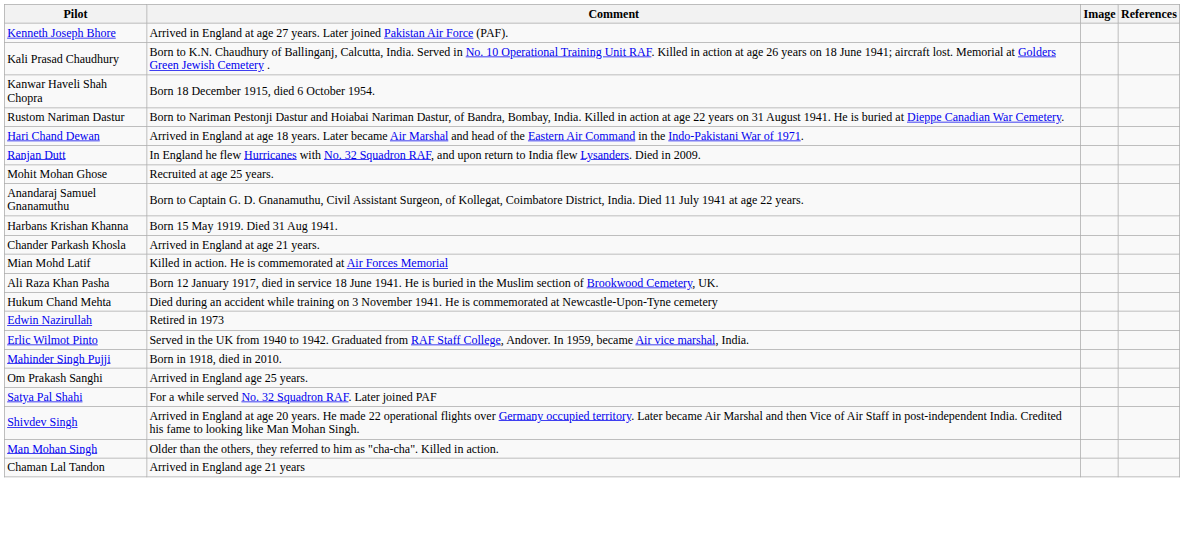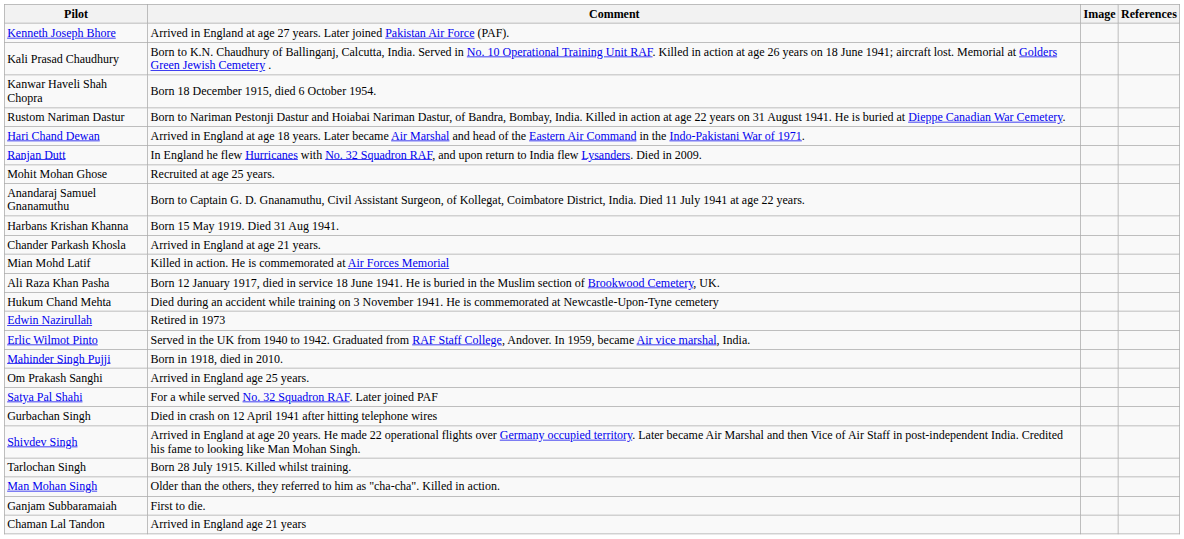 <table class="wikitable">
 <tr>
 <th>Pilot</th>
 <th>Comment</th>
 <th>Image</th>
 <th>References</th>
 </tr>
 <tr>
 <td><a href='#'>Kenneth Joseph Bhore</a></td>
 <td>Arrived in England at age 27 years. Later joined <a href='#'>Pakistan Air Force</a> (PAF).</td>
 <td></td>
 <td></td>
 </tr>
 <tr>
 <td>Kali Prasad Chaudhury</td>
 <td>Born to K.N. Chaudhury of Ballinganj, Calcutta, India. Served in <a href='#'>No. 10 Operational Training Unit RAF</a>. Killed in action at age 26 years on 18 June 1941; aircraft lost. Memorial at <a href='#'>Golders Green Jewish Cemetery</a> .</td>
 <td></td>
 <td></td>
 </tr>
 <tr>
 <td>Kanwar Haveli Shah Chopra</td>
 <td>Born 18 December 1915, died 6 October 1954.</td>
 <td></td>
 <td></td>
 </tr>
 <tr>
 <td>Rustom Nariman Dastur</td>
 <td>Born to Nariman Pestonji Dastur and Hoiabai Nariman Dastur, of Bandra, Bombay, India. Killed in action at age 22 years on 31 August 1941. He is buried at <a href='#'>Dieppe Canadian War Cemetery</a>.</td>
 <td></td>
 <td></td>
 </tr>
 <tr>
 <td><a href='#'>Hari Chand Dewan</a></td>
 <td>Arrived in England at age 18 years. Later became <a href='#'>Air Marshal</a> and head of the <a href='#'>Eastern Air Command</a> in the <a href='#'>Indo-Pakistani War of 1971</a>.</td>
 <td></td>
 <td></td>
 </tr>
 <tr>
 <td><a href='#'>Ranjan Dutt</a></td>
 <td>In England he flew <a href='#'>Hurricanes</a> with <a href='#'>No. 32 Squadron RAF</a>, and upon return to India flew <a href='#'>Lysanders</a>. Died in 2009.</td>
 <td></td>
 <td></td>
 </tr>
 <tr>
 <td>Mohit Mohan Ghose</td>
 <td>Recruited at age 25 years.</td>
 <td></td>
 <td></td>
 </tr>
 <tr>
 <td>Anandaraj Samuel Gnanamuthu</td>
 <td>Born to Captain G. D. Gnanamuthu, Civil Assistant Surgeon, of Kollegat, Coimbatore District, India. Died 11 July 1941 at age 22 years.</td>
 <td></td>
 <td></td>
 </tr>
 <tr>
 <td>Harbans Krishan Khanna</td>
 <td>Born 15 May 1919. Died 31 Aug 1941.</td>
 <td></td>
 <td></td>
 </tr>
 <tr>
 <td>Chander Parkash Khosla</td>
 <td>Arrived in England at age 21 years.</td>
 <td></td>
 <td></td>
 </tr>
 <tr>
 <td>Mian Mohd Latif</td>
 <td>Killed in action.   He is commemorated at <a href='#'>Air Forces Memorial</a></td>
 <td></td>
 <td></td>
 </tr>
 <tr>
 <td>Ali Raza Khan Pasha</td>
 <td>Born 12 January 1917, died in service 18 June 1941. He is buried in the Muslim section of <a href='#'>Brookwood Cemetery</a>, UK.</td>
 <td></td>
 <td></td>
 </tr>
 <tr>
 <td>Hukum Chand Mehta</td>
 <td>Died during an accident while training on 3 November 1941. He is commemorated at Newcastle-Upon-Tyne cemetery</td>
 <td></td>
 <td></td>
 </tr>
 <tr>
 <td><a href='#'>Edwin Nazirullah</a></td>
 <td>Retired in 1973</td>
 <td></td>
 <td></td>
 </tr>
 <tr>
 <td><a href='#'>Erlic Wilmot Pinto</a></td>
 <td>Served in the UK from 1940 to 1942. Graduated from <a href='#'>RAF Staff College</a>, Andover. In 1959, became <a href='#'>Air vice marshal</a>, India.</td>
 <td></td>
 <td></td>
 </tr>
 <tr>
 <td><a href='#'>Mahinder Singh Pujji</a></td>
 <td>Born in 1918, died in 2010.</td>
 <td></td>
 <td></td>
 </tr>
 <tr>
 <td>Om Prakash Sanghi</td>
 <td>Arrived in England age 25 years.</td>
 <td></td>
 <td></td>
 </tr>
 <tr>
 <td><a href='#'>Satya Pal Shahi</a></td>
 <td>For a while served <a href='#'>No. 32 Squadron RAF</a>. Later joined PAF</td>
 <td></td>
 <td></td>
 </tr>
 <tr>
+<td>Gurbachan Singh</td>
+<td>Died in crash on 12 April 1941 after hitting telephone wires</td>
+<td></td>
+<td></td>
+</tr>
+<tr>
 <td><a href='#'>Shivdev Singh</a></td>
 <td>Arrived in England at age 20 years. He made 22 operational flights over <a href='#'>Germany occupied territory</a>. Later became Air Marshal and then Vice of Air Staff in post-independent India. Credited his fame to looking like Man Mohan Singh.</td>
+<td></td>
+<td></td>
+</tr>
+<tr>
+<td>Tarlochan Singh</td>
+<td>Born 28 July 1915. Killed whilst training.</td>
 <td></td>
 <td></td>
 </tr>
 <tr>
 <td><a href='#'>Man Mohan Singh</a></td>
 <td>Older than the others, they referred to him as "cha-cha". Killed in action.</td>
 <td></td>
 <td></td>
 </tr>
 <tr>
+<td>Ganjam Subbaramaiah</td>
+<td>First to die.</td>
+<td></td>
+<td></td>
+</tr>
+<tr>
 <td>Chaman Lal Tandon</td>
 <td>Arrived in England age 21 years</td>
 <td></td>
 <td></td>
 </tr>
 </table>
